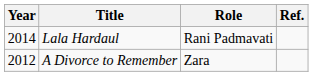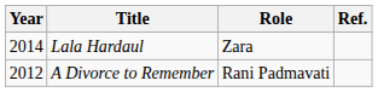 <table class="wikitable sortable">
 <tr>
 <th>Year</th>
 <th>Title</th>
 <th>Role</th>
 <th>Ref.</th>
 </tr>
 <tr>
 <td>2014</td>
 <td><em>Lala Hardaul</em></td>
-<td>Rani Padmavati</td>
+<td>Zara</td>
 <td></td>
 </tr>
 <tr>
 <td>2012</td>
 <td><em>A Divorce to Remember</em></td>
-<td>Zara</td>
+<td>Rani Padmavati</td>
 <td></td>
 </tr>
 </table>
